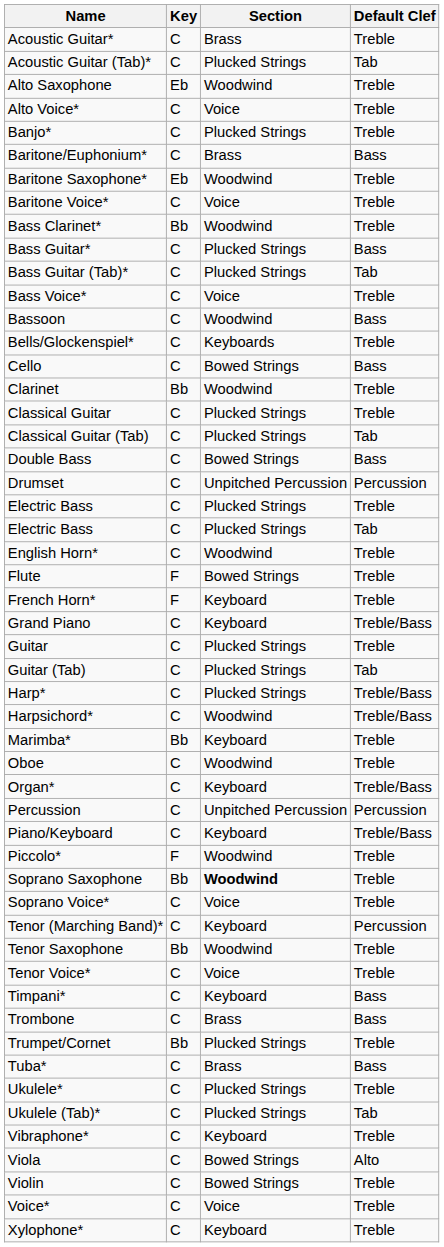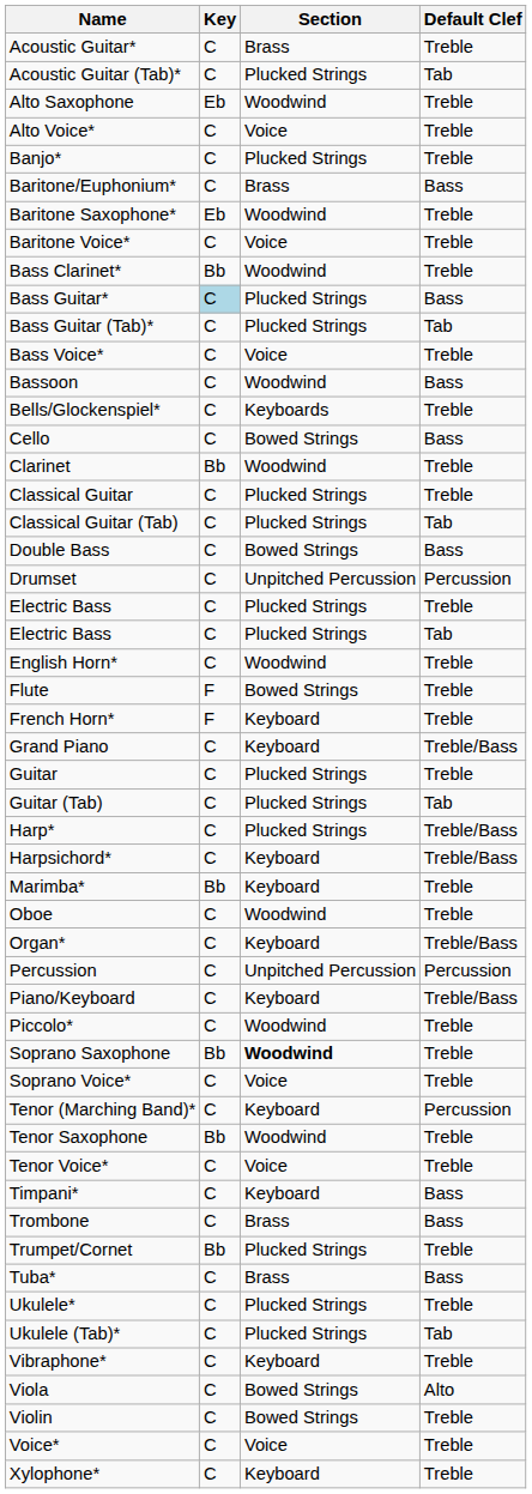 <table class="wikitable">
 <tr>
 <th>Name</th>
 <th>Key</th>
 <th>Section</th>
 <th>Default Clef</th>
 </tr>
 <tr>
 <td>Acoustic Guitar*</td>
 <td>C</td>
 <td>Brass</td>
 <td>Treble</td>
 </tr>
 <tr>
 <td>Acoustic Guitar (Tab)*</td>
 <td>C</td>
 <td>Plucked Strings</td>
 <td>Tab</td>
 </tr>
 <tr>
 <td>Alto Saxophone</td>
 <td>Eb</td>
 <td>Woodwind</td>
 <td>Treble</td>
 </tr>
 <tr>
 <td>Alto Voice*</td>
 <td>C</td>
 <td>Voice</td>
 <td>Treble</td>
 </tr>
 <tr>
 <td>Banjo*</td>
 <td>C</td>
 <td>Plucked Strings</td>
 <td>Treble</td>
 </tr>
 <tr>
 <td>Baritone/Euphonium*</td>
 <td>C</td>
 <td>Brass</td>
 <td>Bass</td>
 </tr>
 <tr>
 <td>Baritone Saxophone*</td>
 <td>Eb</td>
 <td>Woodwind</td>
 <td>Treble</td>
 </tr>
 <tr>
 <td>Baritone Voice*</td>
 <td>C</td>
 <td>Voice</td>
 <td>Treble</td>
 </tr>
 <tr>
 <td>Bass Clarinet*</td>
 <td>Bb</td>
 <td>Woodwind</td>
 <td>Treble</td>
 </tr>
 <tr>
 <td>Bass Guitar*</td>
-<td>C</td>
+<td style="background: lightblue;">C</td>
 <td>Plucked Strings</td>
 <td>Bass</td>
 </tr>
 <tr>
 <td>Bass Guitar (Tab)*</td>
 <td>C</td>
 <td>Plucked Strings</td>
 <td>Tab</td>
 </tr>
 <tr>
 <td>Bass Voice*</td>
 <td>C</td>
 <td>Voice</td>
 <td>Treble</td>
 </tr>
 <tr>
 <td>Bassoon</td>
 <td>C</td>
 <td>Woodwind</td>
 <td>Bass</td>
 </tr>
 <tr>
 <td>Bells/Glockenspiel*</td>
 <td>C</td>
 <td>Keyboards</td>
 <td>Treble</td>
 </tr>
 <tr>
 <td>Cello</td>
 <td>C</td>
 <td>Bowed Strings</td>
 <td>Bass</td>
 </tr>
 <tr>
 <td>Clarinet</td>
 <td>Bb</td>
 <td>Woodwind</td>
 <td>Treble</td>
 </tr>
 <tr>
 <td>Classical Guitar</td>
 <td>C</td>
 <td>Plucked Strings</td>
 <td>Treble</td>
 </tr>
 <tr>
 <td>Classical Guitar (Tab)</td>
 <td>C</td>
 <td>Plucked Strings</td>
 <td>Tab</td>
 </tr>
 <tr>
 <td>Double Bass</td>
 <td>C</td>
 <td>Bowed Strings</td>
 <td>Bass</td>
 </tr>
 <tr>
 <td>Drumset</td>
 <td>C</td>
 <td>Unpitched Percussion</td>
 <td>Percussion</td>
 </tr>
 <tr>
 <td>Electric Bass</td>
 <td>C</td>
 <td>Plucked Strings</td>
 <td>Treble</td>
 </tr>
 <tr>
 <td>Electric Bass</td>
 <td>C</td>
 <td>Plucked Strings</td>
 <td>Tab</td>
 </tr>
 <tr>
 <td>English Horn*</td>
 <td>C</td>
 <td>Woodwind</td>
 <td>Treble</td>
 </tr>
 <tr>
 <td>Flute</td>
 <td>F</td>
 <td>Bowed Strings</td>
 <td>Treble</td>
 </tr>
 <tr>
 <td>French Horn*</td>
 <td>F</td>
 <td>Keyboard</td>
 <td>Treble</td>
 </tr>
 <tr>
 <td>Grand Piano</td>
 <td>C</td>
 <td>Keyboard</td>
 <td>Treble/Bass</td>
 </tr>
 <tr>
 <td>Guitar</td>
 <td>C</td>
 <td>Plucked Strings</td>
 <td>Treble</td>
 </tr>
 <tr>
 <td>Guitar (Tab)</td>
 <td>C</td>
 <td>Plucked Strings</td>
 <td>Tab</td>
 </tr>
 <tr>
 <td>Harp*</td>
 <td>C</td>
 <td>Plucked Strings</td>
 <td>Treble/Bass</td>
 </tr>
 <tr>
 <td>Harpsichord*</td>
 <td>C</td>
-<td>Woodwind</td>
+<td>Keyboard</td>
 <td>Treble/Bass</td>
 </tr>
 <tr>
 <td>Marimba*</td>
 <td>Bb</td>
 <td>Keyboard</td>
 <td>Treble</td>
 </tr>
 <tr>
 <td>Oboe</td>
 <td>C</td>
 <td>Woodwind</td>
 <td>Treble</td>
 </tr>
 <tr>
 <td>Organ*</td>
 <td>C</td>
 <td>Keyboard</td>
 <td>Treble/Bass</td>
 </tr>
 <tr>
 <td>Percussion</td>
 <td>C</td>
 <td>Unpitched Percussion</td>
 <td>Percussion</td>
 </tr>
 <tr>
 <td>Piano/Keyboard</td>
 <td>C</td>
 <td>Keyboard</td>
 <td>Treble/Bass</td>
 </tr>
 <tr>
 <td>Piccolo*</td>
-<td>F</td>
+<td>C</td>
 <td>Woodwind</td>
 <td>Treble</td>
 </tr>
 <tr>
 <td>Soprano Saxophone</td>
 <td>Bb</td>
 <td><strong>Woodwind</strong></td>
 <td>Treble</td>
 </tr>
 <tr>
 <td>Soprano Voice*</td>
 <td>C</td>
 <td>Voice</td>
 <td>Treble</td>
 </tr>
 <tr>
 <td>Tenor (Marching Band)*</td>
 <td>C</td>
 <td>Keyboard</td>
 <td>Percussion</td>
 </tr>
 <tr>
 <td>Tenor Saxophone</td>
 <td>Bb</td>
 <td>Woodwind</td>
 <td>Treble</td>
 </tr>
 <tr>
 <td>Tenor Voice*</td>
 <td>C</td>
 <td>Voice</td>
 <td>Treble</td>
 </tr>
 <tr>
 <td>Timpani*</td>
 <td>C</td>
 <td>Keyboard</td>
 <td>Bass</td>
 </tr>
 <tr>
 <td>Trombone</td>
 <td>C</td>
 <td>Brass</td>
 <td>Bass</td>
 </tr>
 <tr>
 <td>Trumpet/Cornet</td>
 <td>Bb</td>
 <td>Plucked Strings</td>
 <td>Treble</td>
 </tr>
 <tr>
 <td>Tuba*</td>
 <td>C</td>
 <td>Brass</td>
 <td>Bass</td>
 </tr>
 <tr>
 <td>Ukulele*</td>
 <td>C</td>
 <td>Plucked Strings</td>
 <td>Treble</td>
 </tr>
 <tr>
 <td>Ukulele (Tab)*</td>
 <td>C</td>
 <td>Plucked Strings</td>
 <td>Tab</td>
 </tr>
 <tr>
 <td>Vibraphone*</td>
 <td>C</td>
 <td>Keyboard</td>
 <td>Treble</td>
 </tr>
 <tr>
 <td>Viola</td>
 <td>C</td>
 <td>Bowed Strings</td>
 <td>Alto</td>
 </tr>
 <tr>
 <td>Violin</td>
 <td>C</td>
 <td>Bowed Strings</td>
 <td>Treble</td>
 </tr>
 <tr>
 <td>Voice*</td>
 <td>C</td>
 <td>Voice</td>
 <td>Treble</td>
 </tr>
 <tr>
 <td>Xylophone*</td>
 <td>C</td>
 <td>Keyboard</td>
 <td>Treble</td>
 </tr>
 </table>
